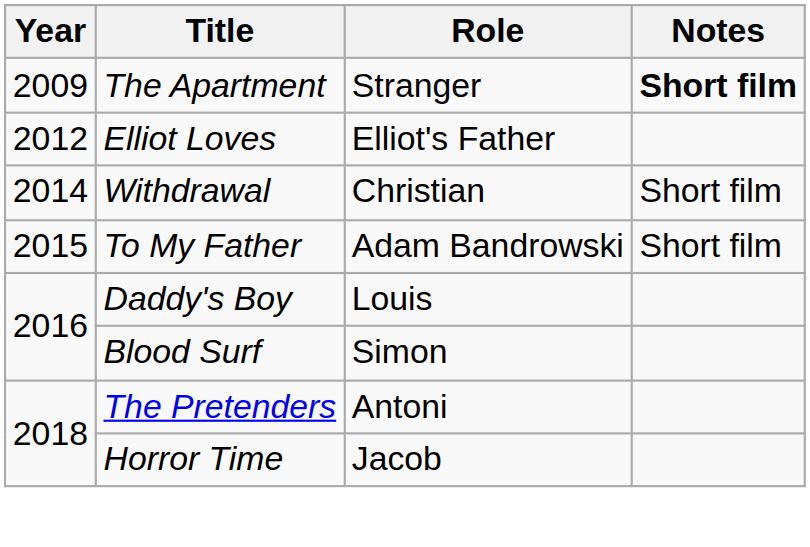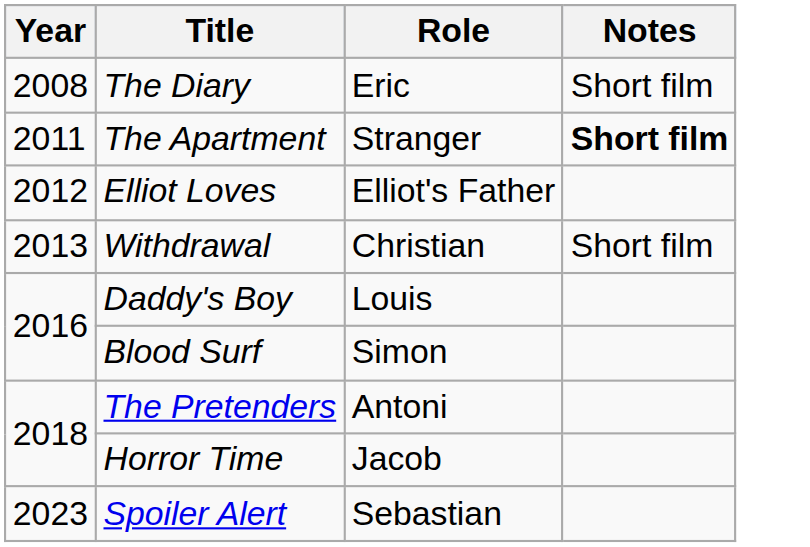 <table class="wikitable sortable">
 <tr style="background:#b0c4de; text-align:center;">
 <th>Year</th>
 <th>Title</th>
 <th>Role</th>
 <th class="unsortable">Notes</th>
 </tr>
 <tr>
-<td>2009</td>
+<td>2008</td>
+<td><em>The Diary</em></td>
+<td>Eric</td>
+<td>Short film</td>
+</tr>
+<tr>
+<td>2011</td>
 <td><em>The Apartment</em></td>
 <td>Stranger</td>
 <td><strong>Short film</strong></td>
 </tr>
 <tr>
 <td>2012</td>
 <td><em>Elliot Loves</em></td>
 <td>Elliot's Father</td>
 <td></td>
 </tr>
 <tr>
-<td>2014</td>
+<td>2013</td>
 <td><em>Withdrawal</em></td>
 <td>Christian</td>
-<td>Short film</td>
-</tr>
-<tr>
-<td>2015</td>
-<td><em>To My Father</em></td>
-<td>Adam Bandrowski</td>
 <td>Short film</td>
 </tr>
 <tr>
 <td rowspan="2">2016</td>
 <td><em>Daddy's Boy</em></td>
 <td>Louis</td>
 <td></td>
 </tr>
 <tr>
 <td><em>Blood Surf</em></td>
 <td>Simon</td>
 <td></td>
 </tr>
 <tr>
 <td rowspan="2">2018</td>
 <td><em><a href='#'>The Pretenders</a></em></td>
 <td>Antoni</td>
 <td></td>
 </tr>
 <tr>
 <td><em>Horror Time</em></td>
 <td>Jacob</td>
 <td></td>
 </tr>
+<tr>
+<td>2023</td>
+<td><em><a href='#'>Spoiler Alert</a></em></td>
+<td>Sebastian</td>
+<td></td>
+</tr>
 </table>
